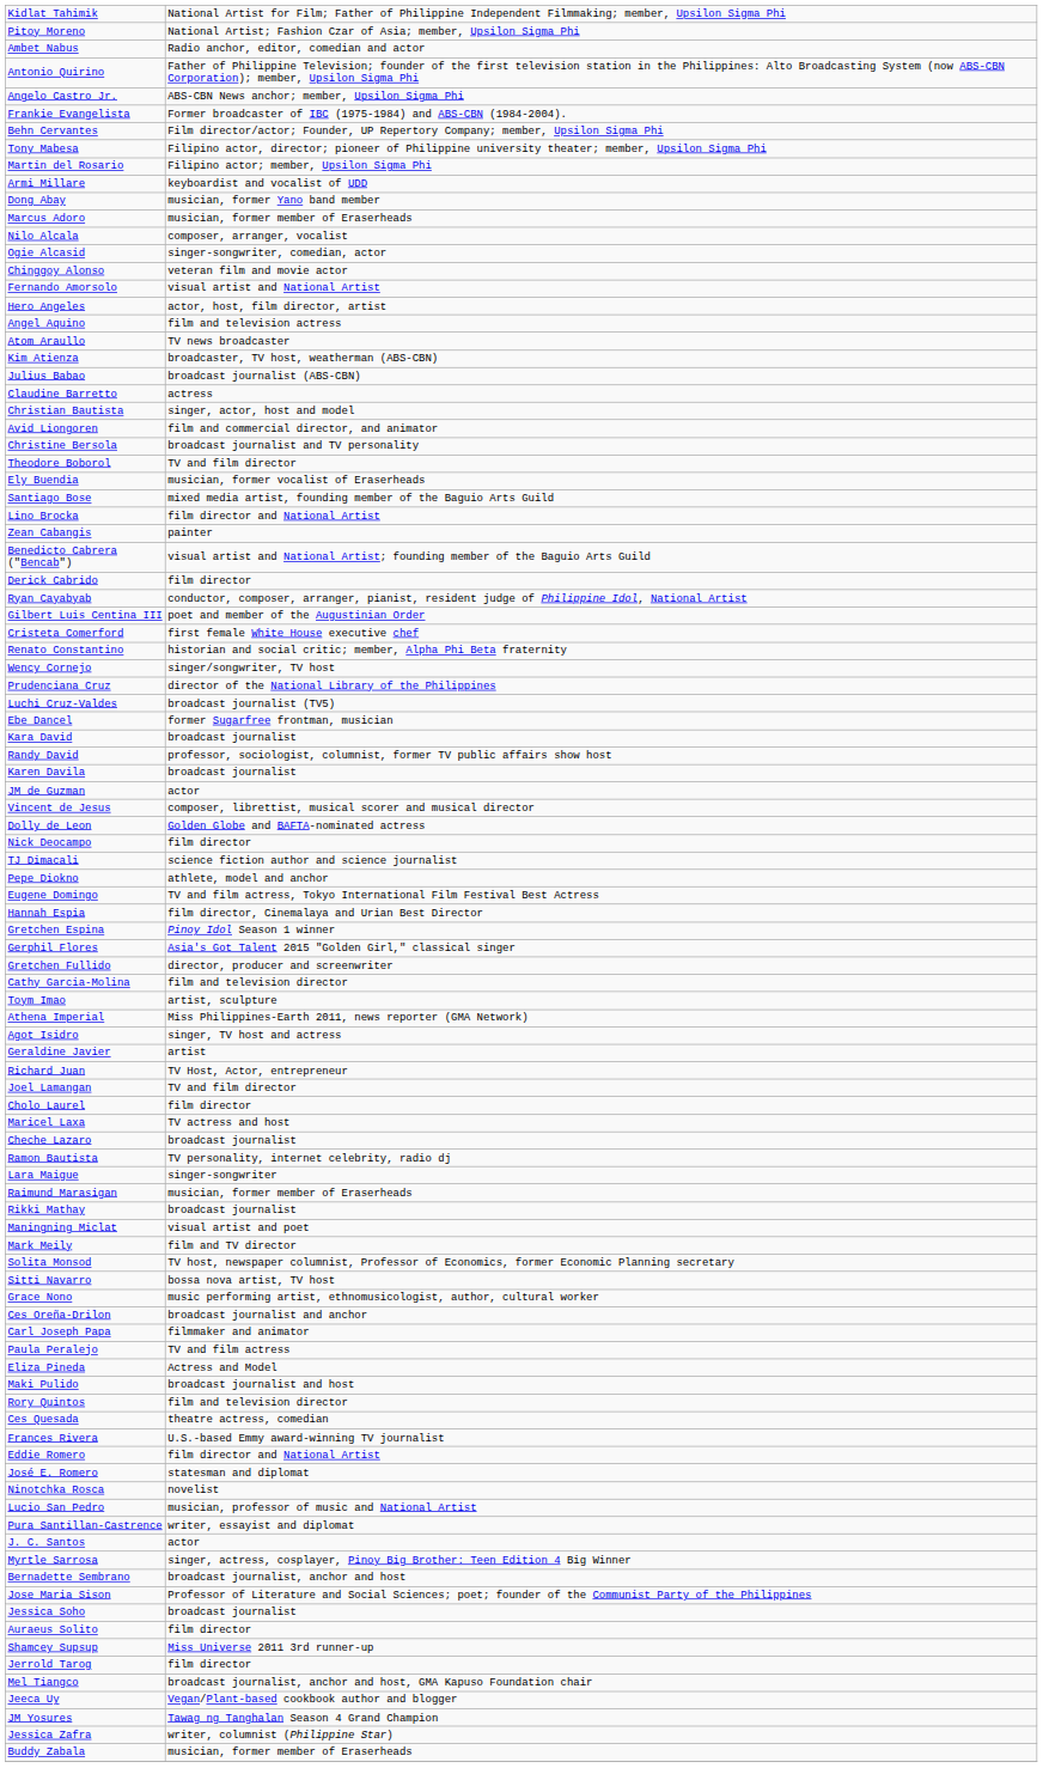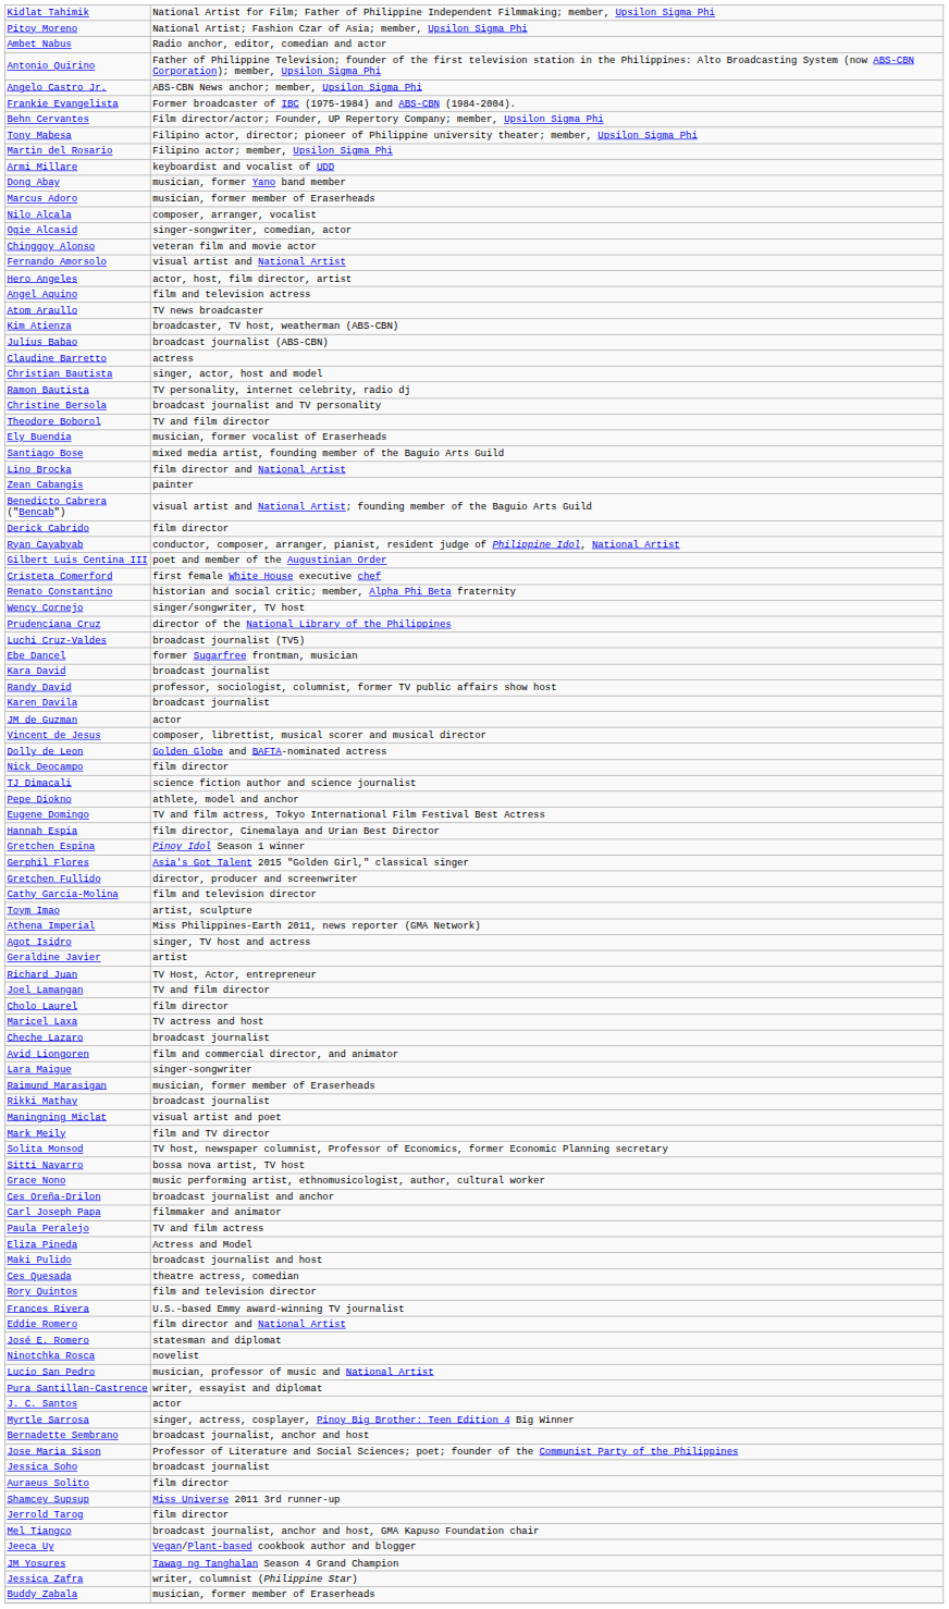 <table class="wikitable">
 <tr>
 <td><a href='#'>Kidlat Tahimik</a></td>
 <td>National Artist for Film; Father of Philippine Independent Filmmaking; member, <a href='#'>Upsilon Sigma Phi</a></td>
 </tr>
 <tr>
 <td><a href='#'>Pitoy Moreno</a></td>
 <td>National Artist; Fashion Czar of Asia; member, <a href='#'>Upsilon Sigma Phi</a></td>
 </tr>
 <tr>
 <td><a href='#'>Ambet Nabus</a></td>
 <td>Radio anchor, editor, comedian and actor</td>
 </tr>
 <tr>
 <td><a href='#'>Antonio Quirino</a></td>
 <td>Father of Philippine Television; founder of the first television station in the Philippines: Alto Broadcasting System (now <a href='#'>ABS-CBN Corporation</a>); member, <a href='#'>Upsilon Sigma Phi</a></td>
 </tr>
 <tr>
 <td><a href='#'>Angelo Castro Jr.</a></td>
 <td>ABS-CBN News anchor; member, <a href='#'>Upsilon Sigma Phi</a></td>
 </tr>
 <tr>
 <td><a href='#'>Frankie Evangelista</a></td>
 <td>Former broadcaster of <a href='#'>IBC</a> (1975-1984) and <a href='#'>ABS-CBN</a> (1984-2004).</td>
 </tr>
 <tr>
 <td><a href='#'>Behn Cervantes</a></td>
 <td>Film director/actor; Founder, UP Repertory Company; member, <a href='#'>Upsilon Sigma Phi</a></td>
 </tr>
 <tr>
 <td><a href='#'>Tony Mabesa</a></td>
 <td>Filipino actor, director; pioneer of Philippine university theater; member, <a href='#'>Upsilon Sigma Phi</a></td>
 </tr>
 <tr>
 <td><a href='#'>Martin del Rosario</a></td>
 <td>Filipino actor; member, <a href='#'>Upsilon Sigma Phi</a></td>
 </tr>
 <tr>
 <td><a href='#'>Armi Millare</a></td>
 <td>keyboardist and vocalist of <a href='#'>UDD</a></td>
 </tr>
 <tr>
 <td><a href='#'>Dong Abay</a></td>
 <td>musician, former <a href='#'>Yano</a> band member</td>
 </tr>
 <tr>
 <td><a href='#'>Marcus Adoro</a></td>
 <td>musician, former member of Eraserheads</td>
 </tr>
 <tr>
 <td><a href='#'>Nilo Alcala</a></td>
 <td>composer, arranger, vocalist</td>
 </tr>
 <tr>
 <td><a href='#'>Ogie Alcasid</a></td>
 <td>singer-songwriter, comedian, actor</td>
 </tr>
 <tr>
 <td><a href='#'>Chinggoy Alonso</a></td>
 <td>veteran film and movie actor</td>
 </tr>
 <tr>
 <td><a href='#'>Fernando Amorsolo</a></td>
 <td>visual artist and <a href='#'>National Artist</a></td>
 </tr>
 <tr>
 <td><a href='#'>Hero Angeles</a></td>
 <td>actor, host, film director, artist</td>
 </tr>
 <tr>
 <td><a href='#'>Angel Aquino</a></td>
 <td>film and television actress</td>
 </tr>
 <tr>
 <td><a href='#'>Atom Araullo</a></td>
 <td>TV news broadcaster</td>
 </tr>
 <tr>
 <td><a href='#'>Kim Atienza</a></td>
 <td>broadcaster, TV host, weatherman (ABS-CBN)</td>
 </tr>
 <tr>
 <td><a href='#'>Julius Babao</a></td>
 <td>broadcast journalist (ABS-CBN)</td>
 </tr>
 <tr>
 <td><a href='#'>Claudine Barretto</a></td>
 <td>actress</td>
 </tr>
 <tr>
 <td><a href='#'>Christian Bautista</a></td>
 <td>singer, actor, host and model</td>
 </tr>
 <tr>
-<td><a href='#'>Avid Liongoren</a></td>
-<td>film and commercial director, and animator</td>
+<td><a href='#'>Ramon Bautista</a></td>
+<td>TV personality, internet celebrity, radio dj</td>
 </tr>
 <tr>
 <td><a href='#'>Christine Bersola</a></td>
 <td>broadcast journalist and TV personality</td>
 </tr>
 <tr>
 <td><a href='#'>Theodore Boborol</a></td>
 <td>TV and film director</td>
 </tr>
 <tr>
 <td><a href='#'>Ely Buendia</a></td>
 <td>musician, former vocalist of Eraserheads</td>
 </tr>
 <tr>
 <td><a href='#'>Santiago Bose</a></td>
 <td>mixed media artist, founding member of the Baguio Arts Guild</td>
 </tr>
 <tr>
 <td><a href='#'>Lino Brocka</a></td>
 <td>film director and <a href='#'>National Artist</a></td>
 </tr>
 <tr>
 <td><a href='#'>Zean Cabangis</a></td>
 <td>painter</td>
 </tr>
 <tr>
 <td><a href='#'>Benedicto Cabrera</a> ("<a href='#'>Bencab</a>")</td>
 <td>visual artist and <a href='#'>National Artist</a>; founding member of the Baguio Arts Guild</td>
 </tr>
 <tr>
 <td><a href='#'>Derick Cabrido</a></td>
 <td>film director</td>
 </tr>
 <tr>
 <td><a href='#'>Ryan Cayabyab</a></td>
 <td>conductor, composer, arranger, pianist, resident judge of <em><a href='#'>Philippine Idol</a></em>, <a href='#'>National Artist</a></td>
 </tr>
 <tr>
 <td><a href='#'>Gilbert Luis Centina III</a></td>
 <td>poet and member of the <a href='#'>Augustinian Order</a></td>
 </tr>
 <tr>
 <td><a href='#'>Cristeta Comerford</a></td>
 <td>first female <a href='#'>White House</a> executive <a href='#'>chef</a></td>
 </tr>
 <tr>
 <td><a href='#'>Renato Constantino</a></td>
 <td>historian and social critic;  member, <a href='#'>Alpha Phi Beta</a> fraternity</td>
 </tr>
 <tr>
 <td><a href='#'>Wency Cornejo</a></td>
 <td>singer/songwriter, TV host</td>
 </tr>
 <tr>
 <td><a href='#'>Prudenciana Cruz</a></td>
 <td>director of the <a href='#'>National Library of the Philippines</a></td>
 </tr>
 <tr>
 <td><a href='#'>Luchi Cruz-Valdes</a></td>
 <td>broadcast journalist (TV5)</td>
 </tr>
 <tr>
 <td><a href='#'>Ebe Dancel</a></td>
 <td>former <a href='#'>Sugarfree</a> frontman, musician</td>
 </tr>
 <tr>
 <td><a href='#'>Kara David</a></td>
 <td>broadcast journalist</td>
 </tr>
 <tr>
 <td><a href='#'>Randy David</a></td>
 <td>professor, sociologist, columnist, former TV public affairs show host</td>
 </tr>
 <tr>
 <td><a href='#'>Karen Davila</a></td>
 <td>broadcast journalist</td>
 </tr>
 <tr>
 <td><a href='#'>JM de Guzman</a></td>
 <td>actor</td>
 </tr>
 <tr>
 <td><a href='#'>Vincent de Jesus</a></td>
 <td>composer, librettist, musical scorer and musical director</td>
 </tr>
 <tr>
 <td><a href='#'>Dolly de Leon</a></td>
 <td><a href='#'>Golden Globe</a> and <a href='#'>BAFTA</a>-nominated actress</td>
 </tr>
 <tr>
 <td><a href='#'>Nick Deocampo</a></td>
 <td>film director</td>
 </tr>
 <tr>
 <td><a href='#'>TJ Dimacali</a></td>
 <td>science fiction author and science journalist</td>
 </tr>
 <tr>
 <td><a href='#'>Pepe Diokno</a></td>
 <td>athlete, model and anchor</td>
 </tr>
 <tr>
 <td><a href='#'>Eugene Domingo</a></td>
 <td>TV and film actress, Tokyo International Film Festival Best Actress</td>
 </tr>
 <tr>
 <td><a href='#'>Hannah Espia</a></td>
 <td>film director, Cinemalaya and Urian Best Director</td>
 </tr>
 <tr>
 <td><a href='#'>Gretchen Espina</a></td>
 <td><em><a href='#'>Pinoy Idol</a></em> Season 1 winner</td>
 </tr>
 <tr>
 <td><a href='#'>Gerphil Flores</a></td>
 <td><a href='#'>Asia's Got Talent</a> 2015 "Golden Girl," classical singer</td>
 </tr>
 <tr>
 <td><a href='#'>Gretchen Fullido</a></td>
 <td>director, producer and screenwriter </td>
 </tr>
 <tr>
 <td><a href='#'>Cathy Garcia-Molina</a></td>
 <td>film and television director</td>
 </tr>
 <tr>
 <td><a href='#'>Toym Imao</a></td>
 <td>artist, sculpture</td>
 </tr>
 <tr>
 <td><a href='#'>Athena Imperial</a></td>
 <td>Miss Philippines-Earth 2011, news reporter (GMA Network)</td>
 </tr>
 <tr>
 <td><a href='#'>Agot Isidro</a></td>
 <td>singer, TV host and actress</td>
 </tr>
 <tr>
 <td><a href='#'>Geraldine Javier</a></td>
 <td>artist</td>
 </tr>
 <tr>
 <td><a href='#'>Richard Juan</a></td>
 <td>TV Host, Actor, entrepreneur</td>
 </tr>
 <tr>
 <td><a href='#'>Joel Lamangan</a></td>
 <td>TV and film director</td>
 </tr>
 <tr>
 <td><a href='#'>Cholo Laurel</a></td>
 <td>film director</td>
 </tr>
 <tr>
 <td><a href='#'>Maricel Laxa</a></td>
 <td>TV actress and host</td>
 </tr>
 <tr>
 <td><a href='#'>Cheche Lazaro</a></td>
 <td>broadcast journalist</td>
 </tr>
 <tr>
-<td><a href='#'>Ramon Bautista</a></td>
-<td>TV personality, internet celebrity, radio dj</td>
+<td><a href='#'>Avid Liongoren</a></td>
+<td>film and commercial director, and animator</td>
 </tr>
 <tr>
 <td><a href='#'>Lara Maigue</a></td>
 <td>singer-songwriter</td>
 </tr>
 <tr>
 <td><a href='#'>Raimund Marasigan</a></td>
 <td>musician, former member of Eraserheads</td>
 </tr>
 <tr>
 <td><a href='#'>Rikki Mathay</a></td>
 <td>broadcast journalist</td>
 </tr>
 <tr>
 <td><a href='#'>Maningning Miclat</a></td>
 <td>visual artist and poet</td>
 </tr>
 <tr>
 <td><a href='#'>Mark Meily</a></td>
 <td>film and TV director</td>
 </tr>
 <tr>
 <td><a href='#'>Solita Monsod</a></td>
 <td>TV host, newspaper columnist, Professor of Economics, former Economic Planning secretary</td>
 </tr>
 <tr>
 <td><a href='#'>Sitti Navarro</a></td>
 <td>bossa nova artist, TV host</td>
 </tr>
 <tr>
 <td><a href='#'>Grace Nono</a></td>
 <td>music performing artist, ethnomusicologist, author, cultural worker</td>
 </tr>
 <tr>
 <td><a href='#'>Ces Oreña-Drilon</a></td>
 <td>broadcast journalist and anchor</td>
 </tr>
 <tr>
 <td><a href='#'>Carl Joseph Papa</a></td>
 <td>filmmaker and animator</td>
 </tr>
 <tr>
 <td><a href='#'>Paula Peralejo</a></td>
 <td>TV and film actress</td>
 </tr>
 <tr>
 <td><a href='#'>Eliza Pineda</a></td>
 <td>Actress and Model</td>
 </tr>
 <tr>
 <td><a href='#'>Maki Pulido</a></td>
 <td>broadcast journalist and host</td>
 </tr>
 <tr>
+<td><a href='#'>Ces Quesada</a></td>
+<td>theatre actress, comedian</td>
+</tr>
+<tr>
 <td><a href='#'>Rory Quintos</a></td>
 <td>film and television director</td>
-</tr>
-<tr>
-<td><a href='#'>Ces Quesada</a></td>
-<td>theatre actress, comedian</td>
 </tr>
 <tr>
 <td><a href='#'>Frances Rivera</a></td>
 <td>U.S.-based Emmy award-winning TV journalist</td>
 </tr>
 <tr>
 <td><a href='#'>Eddie Romero</a></td>
 <td>film director and <a href='#'>National Artist</a></td>
 </tr>
 <tr>
 <td><a href='#'>José E. Romero</a></td>
 <td>statesman and diplomat</td>
 </tr>
 <tr>
 <td><a href='#'>Ninotchka Rosca</a></td>
 <td>novelist</td>
 </tr>
 <tr>
 <td><a href='#'>Lucio San Pedro</a></td>
 <td>musician, professor of music and <a href='#'>National Artist</a></td>
 </tr>
 <tr>
 <td><a href='#'>Pura Santillan-Castrence</a></td>
 <td>writer, essayist and diplomat</td>
 </tr>
 <tr>
 <td><a href='#'>J. C. Santos</a></td>
 <td>actor</td>
 </tr>
 <tr>
 <td><a href='#'>Myrtle Sarrosa</a></td>
 <td>singer, actress, cosplayer, <a href='#'>Pinoy Big Brother: Teen Edition 4</a> Big Winner</td>
 </tr>
 <tr>
 <td><a href='#'>Bernadette Sembrano</a></td>
 <td>broadcast journalist, anchor and host</td>
 </tr>
 <tr>
 <td><a href='#'>Jose Maria Sison</a></td>
 <td>Professor of Literature and Social Sciences; poet; founder of the <a href='#'>Communist Party of the Philippines</a></td>
 </tr>
 <tr>
 <td><a href='#'>Jessica Soho</a></td>
 <td>broadcast journalist</td>
 </tr>
 <tr>
 <td><a href='#'>Auraeus Solito</a></td>
 <td>film director</td>
 </tr>
 <tr>
 <td><a href='#'>Shamcey Supsup</a></td>
 <td><a href='#'>Miss Universe</a> 2011 3rd runner-up</td>
 </tr>
 <tr>
 <td><a href='#'>Jerrold Tarog</a></td>
 <td>film director</td>
 </tr>
 <tr>
 <td><a href='#'>Mel Tiangco</a></td>
 <td>broadcast journalist, anchor and host, GMA Kapuso Foundation chair</td>
 </tr>
 <tr>
 <td><a href='#'>Jeeca Uy</a></td>
 <td><a href='#'>Vegan</a>/<a href='#'>Plant-based</a> cookbook author and blogger</td>
 </tr>
 <tr>
 <td><a href='#'>JM Yosures</a></td>
 <td><a href='#'>Tawag ng Tanghalan</a> Season 4 Grand Champion</td>
 </tr>
 <tr>
 <td><a href='#'>Jessica Zafra</a></td>
 <td>writer, columnist (<em>Philippine Star</em>)</td>
 </tr>
 <tr>
 <td><a href='#'>Buddy Zabala</a></td>
 <td>musician, former member of Eraserheads</td>
 </tr>
 <tr>
 </tr>
 </table>
